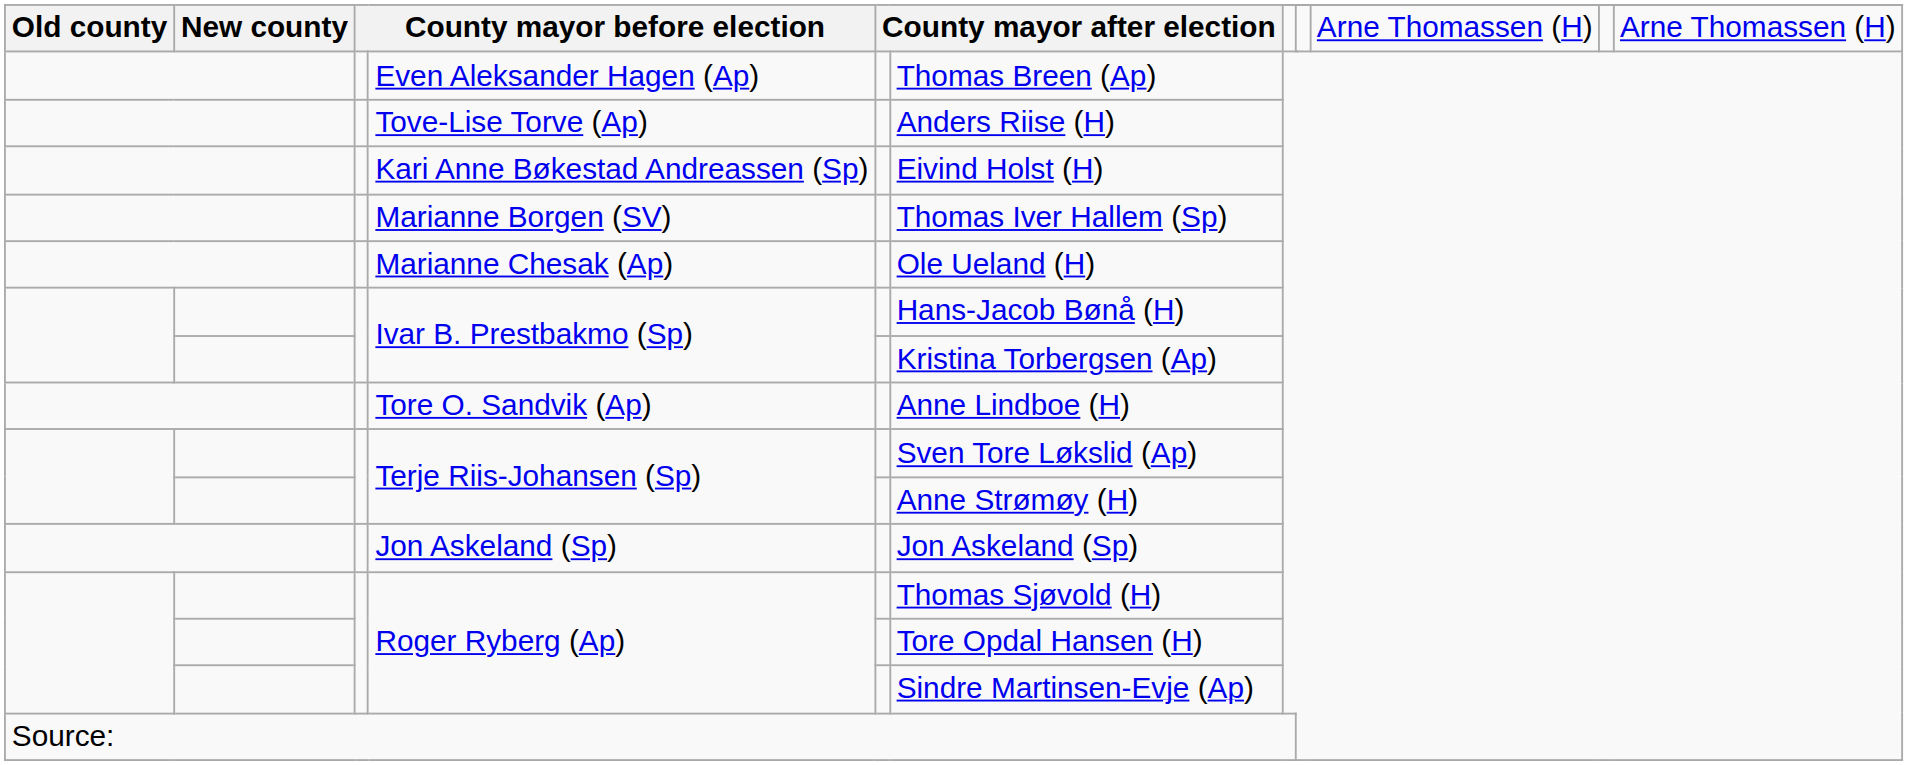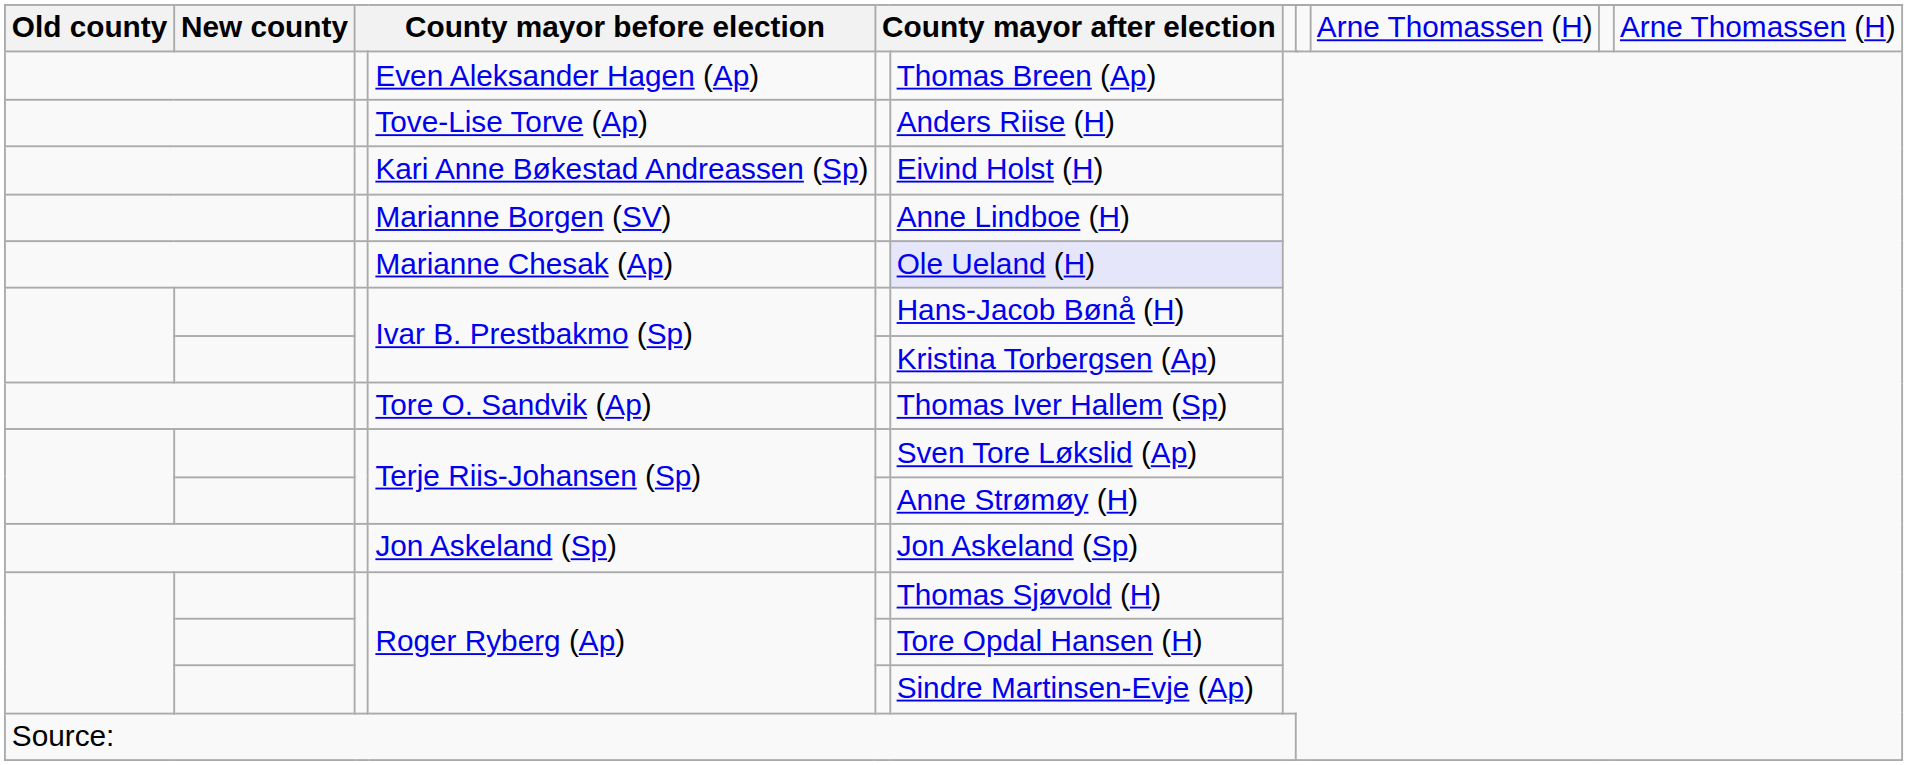 <table class="wikitable sortable" style="text-align:left">
 <tr>
 <th rowspan=2>Old county</th>
 <th rowspan=2>New county</th>
 <th colspan=2 rowspan=2>County mayor before election</th>
 <th colspan=2 rowspan=2>County mayor after election</th>
 </tr>
 <tr>
 <td colspan=2></td>
 <td bgcolor=></td>
 <td><a href='#'>Arne Thomassen</a> (<a href='#'>H</a>)</td>
 <td bgcolor=></td>
 <td><a href='#'>Arne Thomassen</a> (<a href='#'>H</a>)</td>
 </tr>
 <tr>
 <td colspan=2></td>
 <td bgcolor=></td>
 <td><a href='#'>Even Aleksander Hagen</a> (<a href='#'>Ap</a>)</td>
 <td bgcolor=></td>
 <td><a href='#'>Thomas Breen</a> (<a href='#'>Ap</a>)</td>
 </tr>
 <tr>
 <td colspan=2></td>
 <td bgcolor=></td>
 <td><a href='#'>Tove-Lise Torve</a> (<a href='#'>Ap</a>)</td>
 <td bgcolor=></td>
 <td><a href='#'>Anders Riise</a> (<a href='#'>H</a>)</td>
 </tr>
 <tr>
 <td colspan=2></td>
 <td bgcolor=></td>
 <td><a href='#'>Kari Anne Bøkestad Andreassen</a> (<a href='#'>Sp</a>)</td>
 <td bgcolor=></td>
 <td><a href='#'>Eivind Holst</a> (<a href='#'>H</a>)</td>
 </tr>
 <tr>
 <td colspan=2></td>
 <td bgcolor=></td>
 <td><a href='#'>Marianne Borgen</a> (<a href='#'>SV</a>)</td>
 <td bgcolor=></td>
-<td><a href='#'>Thomas Iver Hallem</a> (<a href='#'>Sp</a>)</td>
+<td><a href='#'>Anne Lindboe</a> (<a href='#'>H</a>)</td>
 </tr>
 <tr>
 <td colspan=2></td>
 <td bgcolor=></td>
 <td><a href='#'>Marianne Chesak</a> (<a href='#'>Ap</a>)</td>
 <td bgcolor=></td>
-<td><a href='#'>Ole Ueland</a> (<a href='#'>H</a>)</td>
+<td style="background: lavender;"><a href='#'>Ole Ueland</a> (<a href='#'>H</a>)</td>
 </tr>
 <tr>
 <td rowspan=2></td>
 <td></td>
 <td rowspan=2 bgcolor=></td>
 <td rowspan=2><a href='#'>Ivar B. Prestbakmo</a> (<a href='#'>Sp</a>)</td>
 <td bgcolor=></td>
 <td><a href='#'>Hans-Jacob Bønå</a> (<a href='#'>H</a>)</td>
 </tr>
 <tr>
 <td></td>
 <td bgcolor=></td>
 <td><a href='#'>Kristina Torbergsen</a> (<a href='#'>Ap</a>)</td>
 </tr>
 <tr>
 <td colspan=2></td>
 <td bgcolor=></td>
 <td><a href='#'>Tore O. Sandvik</a> (<a href='#'>Ap</a>)</td>
 <td bgcolor=></td>
-<td><a href='#'>Anne Lindboe</a> (<a href='#'>H</a>)</td>
+<td><a href='#'>Thomas Iver Hallem</a> (<a href='#'>Sp</a>)</td>
 </tr>
 <tr>
 <td rowspan=2></td>
 <td></td>
 <td rowspan=2 bgcolor=></td>
 <td rowspan=2><a href='#'>Terje Riis-Johansen</a> (<a href='#'>Sp</a>)</td>
 <td bgcolor=></td>
 <td><a href='#'>Sven Tore Løkslid</a> (<a href='#'>Ap</a>)</td>
 </tr>
 <tr>
 <td></td>
 <td bgcolor=></td>
 <td><a href='#'>Anne Strømøy</a> (<a href='#'>H</a>)</td>
 </tr>
 <tr>
 <td colspan=2></td>
 <td bgcolor=></td>
 <td><a href='#'>Jon Askeland</a> (<a href='#'>Sp</a>)</td>
 <td bgcolor=></td>
 <td><a href='#'>Jon Askeland</a> (<a href='#'>Sp</a>)</td>
 </tr>
 <tr>
 <td rowspan=3></td>
 <td></td>
 <td rowspan=3 bgcolor=></td>
 <td rowspan=3><a href='#'>Roger Ryberg</a> (<a href='#'>Ap</a>)</td>
 <td bgcolor=></td>
 <td><a href='#'>Thomas Sjøvold</a> (<a href='#'>H</a>)</td>
 </tr>
 <tr>
 <td></td>
 <td bgcolor=></td>
 <td><a href='#'>Tore Opdal Hansen</a> (<a href='#'>H</a>)</td>
 </tr>
 <tr>
 <td></td>
 <td bgcolor=></td>
 <td><a href='#'>Sindre Martinsen-Evje</a> (<a href='#'>Ap</a>)</td>
 </tr>
 <tr>
 <td colspan=7>Source:</td>
 </tr>
 </table>
